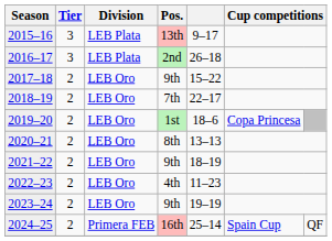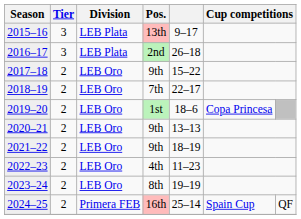 <table class="wikitable" style="font-size:85%; text-align:center">
 <tr>
 <th>Season</th>
 <th><a href='#'>Tier</a></th>
 <th>Division</th>
 <th>Pos.</th>
 <th></th>
 <th colspan=2>Cup competitions</th>
 </tr>
 <tr>
 <td bgcolor=#efefef><a href='#'>2015–16</a></td>
 <td>3</td>
 <td align=left><a href='#'>LEB Plata</a></td>
 <td bgcolor=#FFBBBB>13th</td>
 <td>9–17</td>
 <td colspan=2></td>
 </tr>
 <tr>
 <td bgcolor=#efefef><a href='#'>2016–17</a></td>
 <td>3</td>
 <td align=left><a href='#'>LEB Plata</a></td>
 <td bgcolor=#BBF3BB>2nd</td>
 <td>26–18</td>
 <td colspan=2></td>
 </tr>
 <tr>
 <td bgcolor=#efefef><a href='#'>2017–18</a></td>
 <td>2</td>
 <td align=left><a href='#'>LEB Oro</a></td>
 <td>9th</td>
 <td>15–22</td>
 <td colspan=2></td>
 </tr>
 <tr>
 <td bgcolor=#efefef><a href='#'>2018–19</a></td>
 <td>2</td>
 <td align=left><a href='#'>LEB Oro</a></td>
 <td>7th</td>
 <td>22–17</td>
 <td colspan=2></td>
 </tr>
 <tr>
 <td bgcolor=#efefef><a href='#'>2019–20</a></td>
 <td>2</td>
 <td align=left><a href='#'>LEB Oro</a></td>
 <td bgcolor=BBF3BB>1st</td>
 <td>18–6</td>
 <td align=left><a href='#'>Copa Princesa</a></td>
 <td bgcolor=silver></td>
 </tr>
 <tr>
 <td bgcolor=#efefef><a href='#'>2020–21</a></td>
 <td>2</td>
 <td align=left><a href='#'>LEB Oro</a></td>
-<td>8th</td>
+<td>9th</td>
 <td>13–13</td>
 <td colspan=2></td>
 </tr>
 <tr>
 <td bgcolor=#efefef><a href='#'>2021–22</a></td>
 <td>2</td>
 <td align=left><a href='#'>LEB Oro</a></td>
 <td>9th</td>
 <td>18–19</td>
 <td colspan=2></td>
 </tr>
 <tr>
 <td bgcolor=#efefef><a href='#'>2022–23</a></td>
 <td>2</td>
 <td align=left><a href='#'>LEB Oro</a></td>
 <td>4th</td>
 <td>11–23</td>
 <td colspan=2></td>
 </tr>
 <tr>
 <td bgcolor=#efefef><a href='#'>2023–24</a></td>
 <td>2</td>
 <td align=left><a href='#'>LEB Oro</a></td>
-<td>9th</td>
+<td>8th</td>
 <td>19–19</td>
 <td colspan=2></td>
 </tr>
 <tr>
 <td bgcolor=#efefef><a href='#'>2024–25</a></td>
 <td>2</td>
 <td align=left><a href='#'>Primera FEB</a></td>
 <td bgcolor=#FFBBBB>16th</td>
 <td>25–14</td>
 <td align=left><a href='#'>Spain Cup</a></td>
 <td>QF</td>
 </tr>
 <tr>
 </tr>
 </table>
